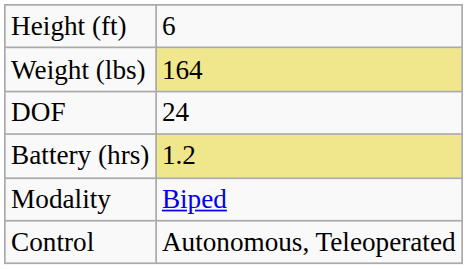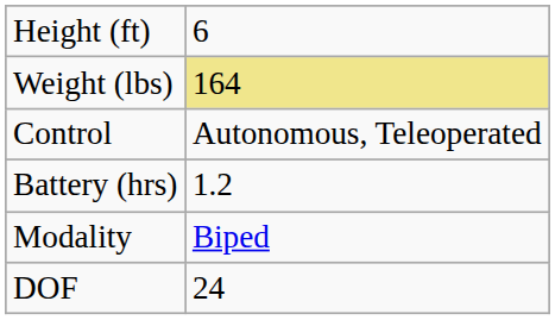 <table class="wikitable">
 <tr>
 <td>Height (ft)</td>
 <td>6</td>
 </tr>
 <tr>
 <td>Weight (lbs)</td>
 <td style="background: khaki;">164</td>
 </tr>
 <tr>
-<td>DOF</td>
-<td>24</td>
+<td>Control</td>
+<td>Autonomous, Teleoperated</td>
 </tr>
 <tr>
 <td>Battery (hrs)</td>
-<td style="background: khaki;">1.2</td>
+<td>1.2</td>
 </tr>
 <tr>
 <td>Modality</td>
 <td><a href='#'>Biped</a></td>
 </tr>
 <tr>
-<td>Control</td>
-<td>Autonomous, Teleoperated</td>
+<td>DOF</td>
+<td>24</td>
 </tr>
 </table>
